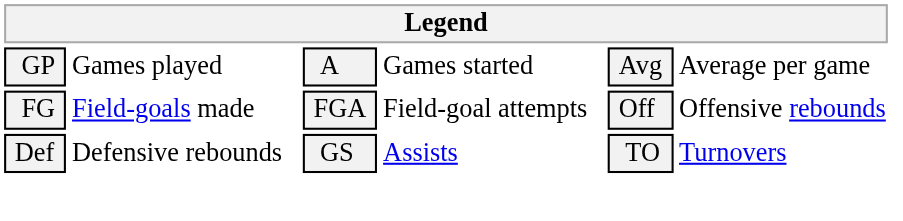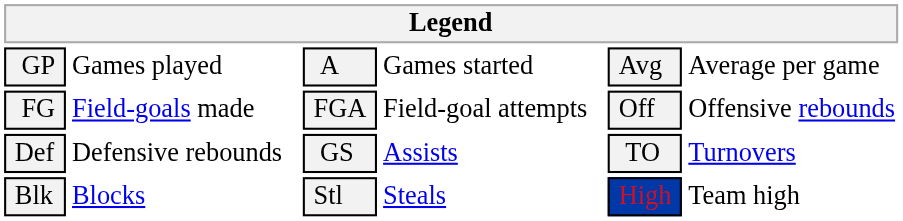 <table class="toccolours" style="font-size: 80%; white-space: nowrap;">
 <tr>
 <th colspan="6" style="background-color: #F2F2F2; border: 1px solid #AAAAAA;">Legend</th>
 </tr>
 <tr>
 <td style="background-color: #F2F2F2; border: 1px solid black;">  GP </td>
 <td>Games played</td>
 <td style="background-color: #F2F2F2; border: 1px solid black">  A </td>
 <td>Games started</td>
 <td style="background-color: #F2F2F2; border: 1px solid black"> Avg </td>
 <td>Average per game</td>
 </tr>
 <tr>
 <td style="background-color: #F2F2F2; border: 1px solid black">  FG </td>
 <td style="padding-right: 8px"><a href='#'>Field-goals</a> made</td>
 <td style="background-color: #F2F2F2; border: 1px solid black"> FGA </td>
 <td style="padding-right: 8px">Field-goal attempts</td>
 <td style="background-color: #F2F2F2; border: 1px solid black;"> Off </td>
 <td>Offensive <a href='#'>rebounds</a></td>
 </tr>
 <tr>
 <td style="background-color: #F2F2F2; border: 1px solid black;"> Def </td>
 <td style="padding-right: 8px">Defensive rebounds</td>
 <td style="background-color: #F2F2F2; border: 1px solid black">  GS </td>
 <td style="padding-right: 8px"><a href='#'>Assists</a></td>
 <td style="background-color: #F2F2F2; border: 1px solid black">  TO</td>
 <td><a href='#'>Turnovers</a></td>
 </tr>
 <tr>
+<td style="background-color: #F2F2F2; border: 1px solid black;"> Blk </td>
+<td><a href='#'>Blocks</a></td>
+<td style="background-color: #F2F2F2; border: 1px solid black"> Stl </td>
+<td><a href='#'>Steals</a></td>
+<td style="background:#0038A8; color:#CE1126;; border: 1px solid black"> High </td>
+<td>Team high</td>
+</tr>
+<tr>
 </tr>
 </table>
